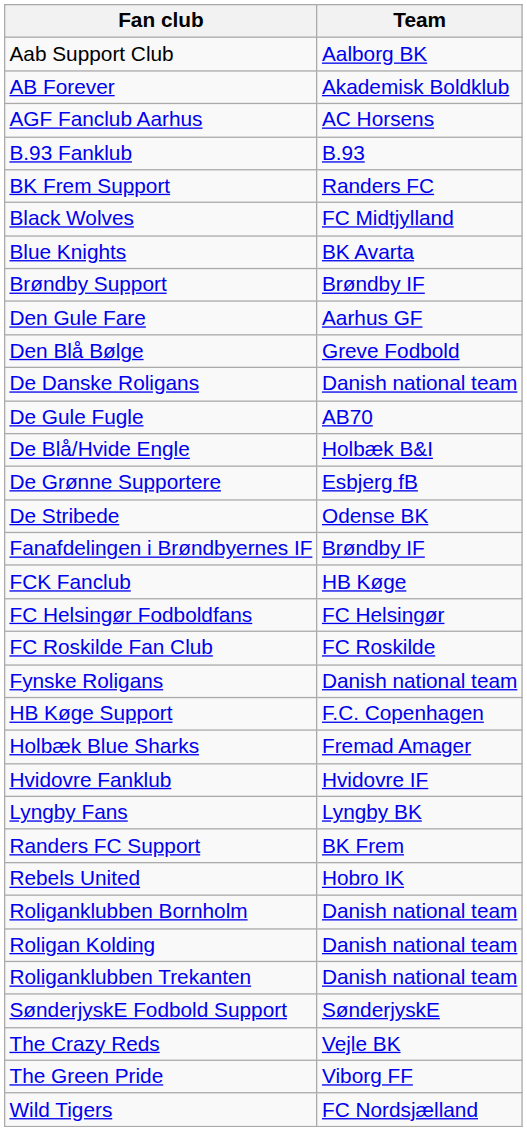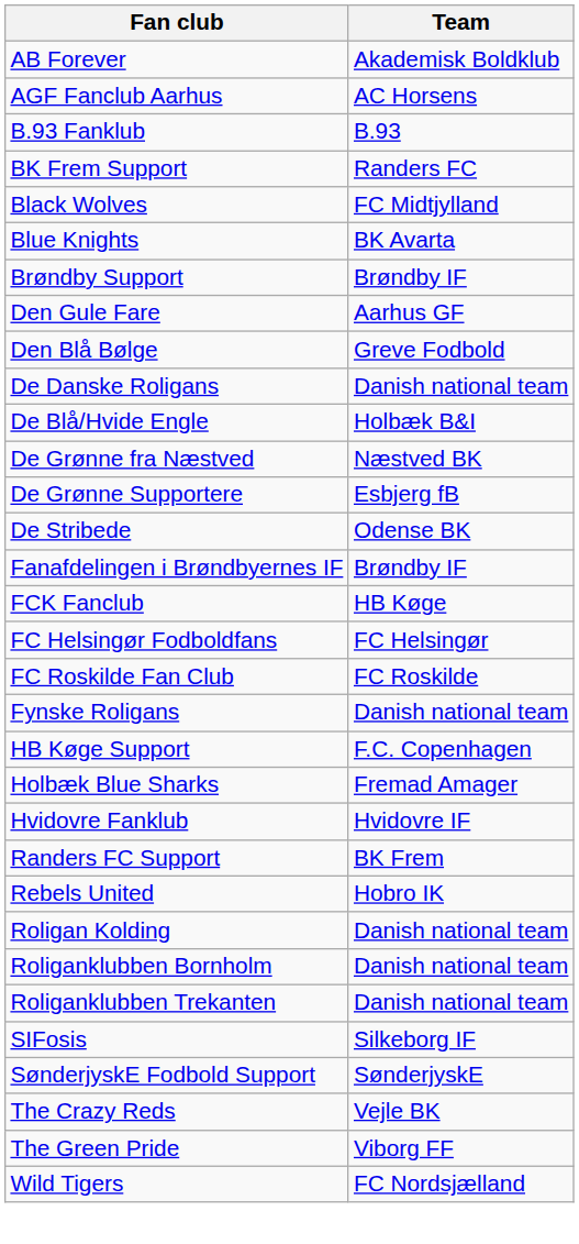 <table class="wikitable">
 <tr>
 <th>Fan club</th>
 <th>Team</th>
-</tr>
-<tr>
-<td>Aab Support Club</td>
-<td><a href='#'>Aalborg BK</a></td>
 </tr>
 <tr>
 <td><a href='#'>AB Forever</a></td>
 <td><a href='#'>Akademisk Boldklub</a></td>
 </tr>
 <tr>
 <td><a href='#'>AGF Fanclub Aarhus</a></td>
 <td><a href='#'>AC Horsens</a></td>
 </tr>
 <tr>
 <td><a href='#'>B.93 Fanklub</a></td>
 <td><a href='#'>B.93</a></td>
 </tr>
 <tr>
 <td><a href='#'>BK Frem Support</a></td>
 <td><a href='#'>Randers FC</a></td>
 </tr>
 <tr>
 <td><a href='#'>Black Wolves</a></td>
 <td><a href='#'>FC Midtjylland</a></td>
 </tr>
 <tr>
 <td><a href='#'>Blue Knights</a></td>
 <td><a href='#'>BK Avarta</a></td>
 </tr>
 <tr>
 <td><a href='#'>Brøndby Support</a></td>
 <td><a href='#'>Brøndby IF</a></td>
 </tr>
 <tr>
 <td><a href='#'>Den Gule Fare</a></td>
 <td><a href='#'>Aarhus GF</a></td>
 </tr>
 <tr>
 <td><a href='#'>Den Blå Bølge</a></td>
 <td><a href='#'>Greve Fodbold</a></td>
 </tr>
 <tr>
 <td><a href='#'>De Danske Roligans</a></td>
 <td><a href='#'>Danish national team</a></td>
 </tr>
 <tr>
-<td><a href='#'>De Gule Fugle</a></td>
-<td><a href='#'>AB70</a></td>
+<td><a href='#'>De Blå/Hvide Engle</a></td>
+<td><a href='#'>Holbæk B&I</a></td>
 </tr>
 <tr>
-<td><a href='#'>De Blå/Hvide Engle</a></td>
-<td><a href='#'>Holbæk B&I</a></td>
+<td><a href='#'>De Grønne fra Næstved</a></td>
+<td><a href='#'>Næstved BK</a></td>
 </tr>
 <tr>
 <td><a href='#'>De Grønne Supportere</a></td>
 <td><a href='#'>Esbjerg fB</a></td>
 </tr>
 <tr>
 <td><a href='#'>De Stribede</a></td>
 <td><a href='#'>Odense BK</a></td>
 </tr>
 <tr>
 <td><a href='#'>Fanafdelingen i Brøndbyernes IF</a></td>
 <td><a href='#'>Brøndby IF</a></td>
 </tr>
 <tr>
 <td><a href='#'>FCK Fanclub</a></td>
 <td><a href='#'>HB Køge</a></td>
 </tr>
 <tr>
 <td><a href='#'>FC Helsingør Fodboldfans</a></td>
 <td><a href='#'>FC Helsingør</a></td>
 </tr>
 <tr>
 <td><a href='#'>FC Roskilde Fan Club</a></td>
 <td><a href='#'>FC Roskilde</a></td>
 </tr>
 <tr>
 <td><a href='#'>Fynske Roligans</a></td>
 <td><a href='#'>Danish national team</a></td>
 </tr>
 <tr>
 <td><a href='#'>HB Køge Support</a></td>
 <td><a href='#'>F.C. Copenhagen</a></td>
 </tr>
 <tr>
 <td><a href='#'>Holbæk Blue Sharks</a></td>
 <td><a href='#'>Fremad Amager</a></td>
 </tr>
 <tr>
 <td><a href='#'>Hvidovre Fanklub</a></td>
 <td><a href='#'>Hvidovre IF</a></td>
 </tr>
 <tr>
-<td><a href='#'>Lyngby Fans</a></td>
-<td><a href='#'>Lyngby BK</a></td>
-</tr>
-<tr>
 <td><a href='#'>Randers FC Support</a></td>
 <td><a href='#'>BK Frem</a></td>
 </tr>
 <tr>
 <td><a href='#'>Rebels United</a></td>
 <td><a href='#'>Hobro IK</a></td>
 </tr>
 <tr>
-<td><a href='#'>Roliganklubben Bornholm</a></td>
+<td><a href='#'>Roligan Kolding</a></td>
 <td><a href='#'>Danish national team</a></td>
 </tr>
 <tr>
-<td><a href='#'>Roligan Kolding</a></td>
+<td><a href='#'>Roliganklubben Bornholm</a></td>
 <td><a href='#'>Danish national team</a></td>
 </tr>
 <tr>
 <td><a href='#'>Roliganklubben Trekanten</a></td>
 <td><a href='#'>Danish national team</a></td>
+</tr>
+<tr>
+<td><a href='#'>SIFosis</a></td>
+<td><a href='#'>Silkeborg IF</a></td>
 </tr>
 <tr>
 <td><a href='#'>SønderjyskE Fodbold Support</a></td>
 <td><a href='#'>SønderjyskE</a></td>
 </tr>
 <tr>
 <td><a href='#'>The Crazy Reds</a></td>
 <td><a href='#'>Vejle BK</a></td>
 </tr>
 <tr>
 <td><a href='#'>The Green Pride</a></td>
 <td><a href='#'>Viborg FF</a></td>
 </tr>
 <tr>
 <td><a href='#'>Wild Tigers</a></td>
 <td><a href='#'>FC Nordsjælland</a></td>
 </tr>
 </table>
